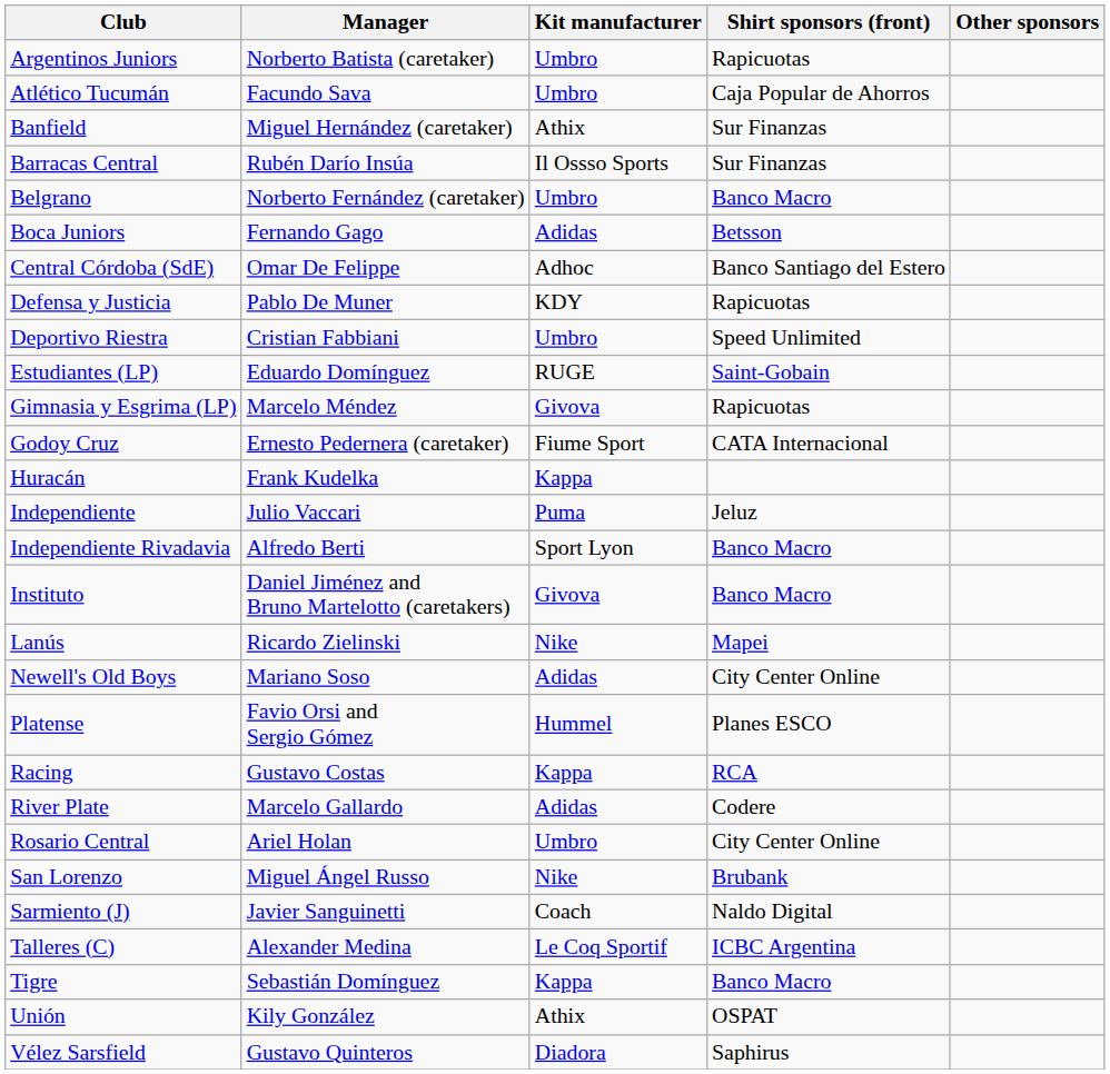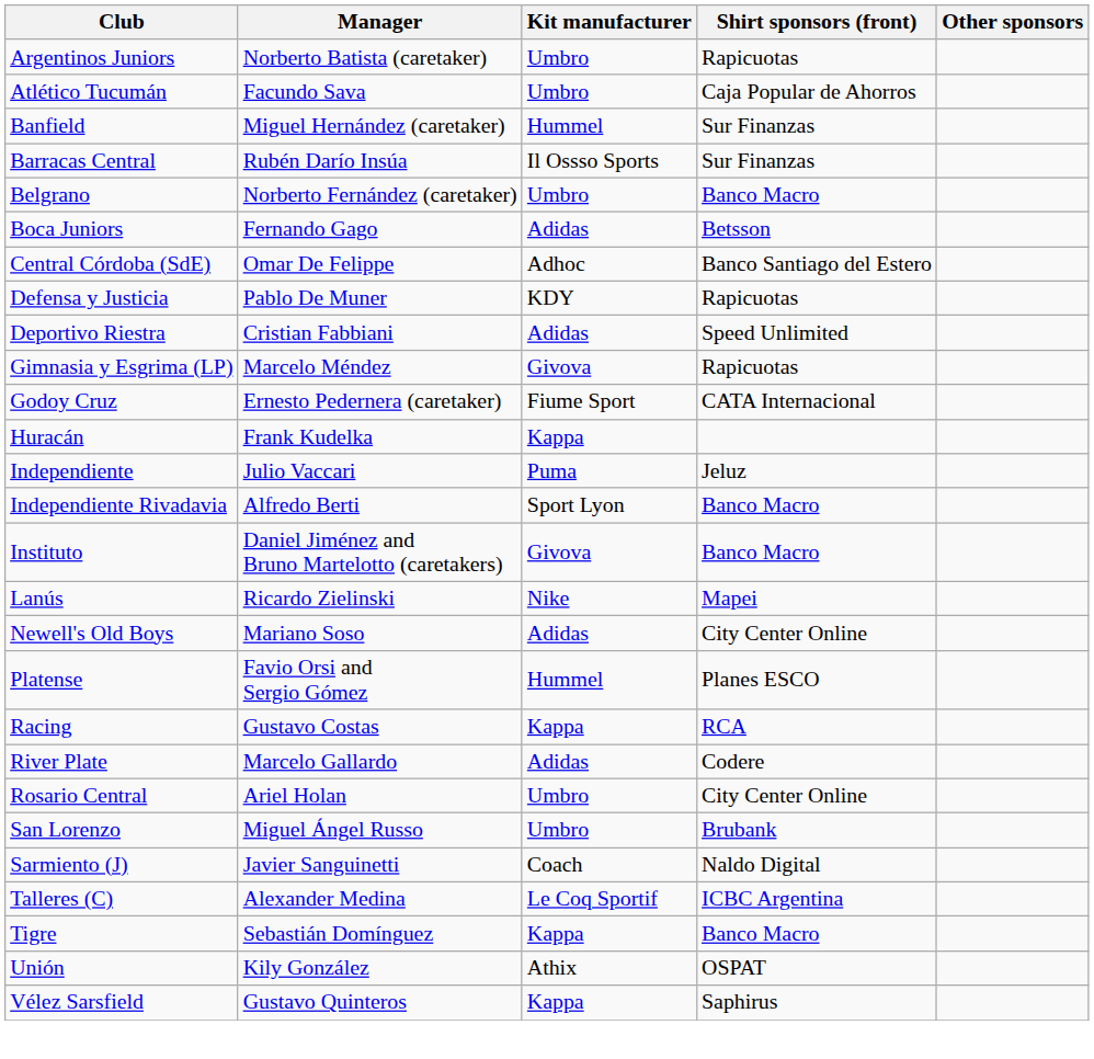 <table class="wikitable sortable">
 <tr>
 <th>Club</th>
 <th>Manager</th>
 <th>Kit manufacturer</th>
 <th>Shirt sponsors (front)</th>
 <th class="unsortable">Other sponsors</th>
 </tr>
 <tr>
 <td><a href='#'>Argentinos Juniors</a></td>
 <td> <a href='#'>Norberto Batista</a> (caretaker)</td>
 <td><a href='#'>Umbro</a></td>
 <td>Rapicuotas</td>
 <td></td>
 </tr>
 <tr>
 <td><a href='#'>Atlético Tucumán</a></td>
 <td> <a href='#'>Facundo Sava</a></td>
 <td><a href='#'>Umbro</a></td>
 <td>Caja Popular de Ahorros</td>
 <td></td>
 </tr>
 <tr>
 <td><a href='#'>Banfield</a></td>
 <td> <a href='#'>Miguel Hernández</a> (caretaker)</td>
-<td>Athix</td>
+<td><a href='#'>Hummel</a></td>
 <td>Sur Finanzas</td>
 <td></td>
 </tr>
 <tr>
 <td><a href='#'>Barracas Central</a></td>
 <td> <a href='#'>Rubén Darío Insúa</a></td>
 <td>Il Ossso Sports</td>
 <td>Sur Finanzas</td>
 <td></td>
 </tr>
 <tr>
 <td><a href='#'>Belgrano</a></td>
 <td> <a href='#'>Norberto Fernández</a> (caretaker)</td>
 <td><a href='#'>Umbro</a></td>
 <td><a href='#'>Banco Macro</a></td>
 <td></td>
 </tr>
 <tr>
 <td><a href='#'>Boca Juniors</a></td>
 <td> <a href='#'>Fernando Gago</a></td>
 <td><a href='#'>Adidas</a></td>
 <td><a href='#'>Betsson</a></td>
 <td></td>
 </tr>
 <tr>
 <td><a href='#'>Central Córdoba (SdE)</a></td>
 <td> <a href='#'>Omar De Felippe</a></td>
 <td>Adhoc</td>
 <td>Banco Santiago del Estero</td>
 <td></td>
 </tr>
 <tr>
 <td><a href='#'>Defensa y Justicia</a></td>
 <td> <a href='#'>Pablo De Muner</a></td>
 <td>KDY</td>
 <td>Rapicuotas</td>
 <td></td>
 </tr>
 <tr>
 <td><a href='#'>Deportivo Riestra</a></td>
 <td> <a href='#'>Cristian Fabbiani</a></td>
-<td><a href='#'>Umbro</a></td>
+<td><a href='#'>Adidas</a></td>
 <td>Speed Unlimited</td>
-<td></td>
-</tr>
-<tr>
-<td><a href='#'>Estudiantes (LP)</a></td>
-<td> <a href='#'>Eduardo Domínguez</a></td>
-<td>RUGE</td>
-<td><a href='#'>Saint-Gobain</a></td>
 <td></td>
 </tr>
 <tr>
 <td><a href='#'>Gimnasia y Esgrima (LP)</a></td>
 <td> <a href='#'>Marcelo Méndez</a></td>
 <td><a href='#'>Givova</a></td>
 <td>Rapicuotas</td>
 <td></td>
 </tr>
 <tr>
 <td><a href='#'>Godoy Cruz</a></td>
 <td> <a href='#'>Ernesto Pedernera</a> (caretaker)</td>
 <td>Fiume Sport</td>
 <td>CATA Internacional</td>
 <td></td>
 </tr>
 <tr>
 <td><a href='#'>Huracán</a></td>
 <td> <a href='#'>Frank Kudelka</a></td>
 <td><a href='#'>Kappa</a></td>
 <td></td>
 <td></td>
 </tr>
 <tr>
 <td><a href='#'>Independiente</a></td>
 <td> <a href='#'>Julio Vaccari</a></td>
 <td><a href='#'>Puma</a></td>
 <td>Jeluz</td>
 <td></td>
 </tr>
 <tr>
 <td><a href='#'>Independiente Rivadavia</a></td>
 <td> <a href='#'>Alfredo Berti</a></td>
 <td>Sport Lyon</td>
 <td><a href='#'>Banco Macro</a></td>
 <td></td>
 </tr>
 <tr>
 <td><a href='#'>Instituto</a></td>
 <td> <a href='#'>Daniel Jiménez</a> and<br> <a href='#'>Bruno Martelotto</a> (caretakers)</td>
 <td><a href='#'>Givova</a></td>
 <td><a href='#'>Banco Macro</a></td>
 <td></td>
 </tr>
 <tr>
 <td><a href='#'>Lanús</a></td>
 <td> <a href='#'>Ricardo Zielinski</a></td>
 <td><a href='#'>Nike</a></td>
 <td><a href='#'>Mapei</a></td>
 <td></td>
 </tr>
 <tr>
 <td><a href='#'>Newell's Old Boys</a></td>
 <td> <a href='#'>Mariano Soso</a></td>
 <td><a href='#'>Adidas</a></td>
 <td>City Center Online</td>
 <td></td>
 </tr>
 <tr>
 <td><a href='#'>Platense</a></td>
 <td> <a href='#'>Favio Orsi</a> and<br> <a href='#'>Sergio Gómez</a></td>
 <td><a href='#'>Hummel</a></td>
 <td>Planes ESCO</td>
 <td></td>
 </tr>
 <tr>
 <td><a href='#'>Racing</a></td>
 <td> <a href='#'>Gustavo Costas</a></td>
 <td><a href='#'>Kappa</a></td>
 <td><a href='#'>RCA</a></td>
 <td></td>
 </tr>
 <tr>
 <td><a href='#'>River Plate</a></td>
 <td> <a href='#'>Marcelo Gallardo</a></td>
 <td><a href='#'>Adidas</a></td>
 <td>Codere</td>
 <td></td>
 </tr>
 <tr>
 <td><a href='#'>Rosario Central</a></td>
 <td> <a href='#'>Ariel Holan</a></td>
 <td><a href='#'>Umbro</a></td>
 <td>City Center Online</td>
 <td></td>
 </tr>
 <tr>
 <td><a href='#'>San Lorenzo</a></td>
 <td> <a href='#'>Miguel Ángel Russo</a></td>
-<td><a href='#'>Nike</a></td>
+<td><a href='#'>Umbro</a></td>
 <td><a href='#'>Brubank</a></td>
 <td></td>
 </tr>
 <tr>
 <td><a href='#'>Sarmiento (J)</a></td>
 <td> <a href='#'>Javier Sanguinetti</a></td>
 <td>Coach</td>
 <td>Naldo Digital</td>
 <td></td>
 </tr>
 <tr>
 <td><a href='#'>Talleres (C)</a></td>
 <td> <a href='#'>Alexander Medina</a></td>
 <td><a href='#'>Le Coq Sportif</a></td>
 <td><a href='#'>ICBC Argentina</a></td>
 <td></td>
 </tr>
 <tr>
 <td><a href='#'>Tigre</a></td>
 <td> <a href='#'>Sebastián Domínguez</a></td>
 <td><a href='#'>Kappa</a></td>
 <td><a href='#'>Banco Macro</a></td>
 <td></td>
 </tr>
 <tr>
 <td><a href='#'>Unión</a></td>
 <td> <a href='#'>Kily González</a></td>
 <td>Athix</td>
 <td>OSPAT</td>
 <td></td>
 </tr>
 <tr>
 <td><a href='#'>Vélez Sarsfield</a></td>
 <td> <a href='#'>Gustavo Quinteros</a></td>
-<td><a href='#'>Diadora</a></td>
+<td><a href='#'>Kappa</a></td>
 <td>Saphirus</td>
 <td></td>
 </tr>
 </table>
